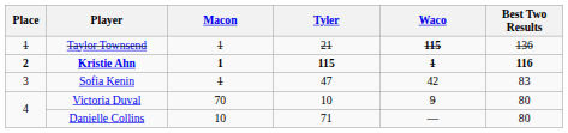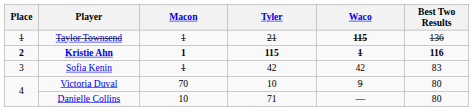 <table class="wikitable" style="text-align: center;">
 <tr>
 <th style="width:50px;">Place</th>
 <th width=160>Player</th>
 <th width=140><a href='#'>Macon</a></th>
 <th width=140><a href='#'>Tyler</a></th>
 <th width=140><a href='#'>Waco</a></th>
 <th width=100>Best Two Results</th>
 </tr>
 <tr>
 <td><s>1</s></td>
 <td><s><a href='#'>Taylor Townsend</a></s></td>
 <td><s>1</s></td>
 <td><s>21</s></td>
 <td><strong><s>115</s></strong></td>
 <td><s>136</s></td>
 </tr>
 <tr>
 <td><strong>2</strong></td>
 <td><strong><a href='#'>Kristie Ahn</a></strong></td>
 <td><strong>1</strong></td>
 <td><strong>115</strong></td>
 <td><s><strong>1</strong></s></td>
 <td><strong>116</strong></td>
 </tr>
 <tr>
 <td>3</td>
 <td><a href='#'>Sofia Kenin</a></td>
 <td><s>1</s></td>
-<td>47</td>
+<td>42</td>
 <td>42</td>
 <td>83</td>
 </tr>
 <tr>
 <td rowspan=2>4</td>
 <td><a href='#'>Victoria Duval</a></td>
 <td>70</td>
 <td>10</td>
 <td><s>9</s></td>
 <td>80</td>
 </tr>
 <tr>
 <td><a href='#'>Danielle Collins</a></td>
 <td>10</td>
 <td>71</td>
 <td>—</td>
 <td>80</td>
 </tr>
 </table>
